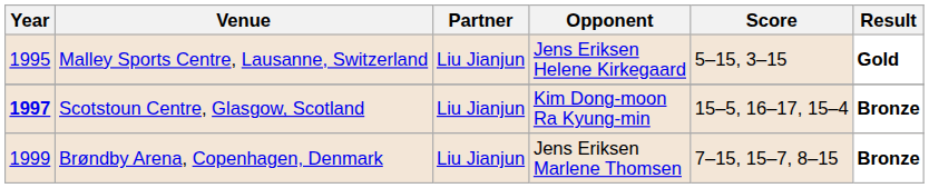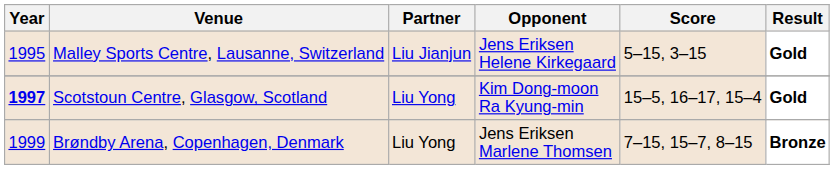 <table class="sortable wikitable" style="font-size: 90%;">
 <tr>
 <th>Year</th>
 <th>Venue</th>
 <th>Partner</th>
 <th>Opponent</th>
 <th>Score</th>
 <th>Result</th>
 </tr>
 <tr style="background:#F3E6D7">
 <td align="center"><a href='#'>1995</a></td>
 <td align="left"><a href='#'>Malley Sports Centre</a>, <a href='#'>Lausanne, Switzerland</a></td>
 <td align="left"> <a href='#'>Liu Jianjun</a></td>
 <td align="left"> <a href='#'>Jens Eriksen</a> <br>  <a href='#'>Helene Kirkegaard</a></td>
 <td align="left">5–15, 3–15</td>
 <td style="text-align:left; background:white"> <strong>Gold</strong></td>
 </tr>
 <tr>
 </tr>
 <tr style="background:#F3E6D7">
 <td align="center"><strong><a href='#'>1997</a></strong></td>
 <td align="left"><a href='#'>Scotstoun Centre</a>, <a href='#'>Glasgow, Scotland</a></td>
-<td align="left"> <a href='#'>Liu Jianjun</a></td>
+<td align="left"> <a href='#'>Liu Yong</a></td>
 <td align="left"> <a href='#'>Kim Dong-moon</a> <br>  <a href='#'>Ra Kyung-min</a></td>
 <td align="left">15–5, 16–17, 15–4</td>
-<td style="text-align:left; background:white"> <strong>Bronze</strong></td>
+<td style="text-align:left; background:white"> <strong>Gold</strong></td>
 </tr>
 <tr>
 </tr>
 <tr style="background:#F3E6D7">
 <td align="center"><a href='#'>1999</a></td>
 <td align="left"><a href='#'>Brøndby Arena</a>, <a href='#'>Copenhagen, Denmark</a></td>
-<td align="left"> <a href='#'>Liu Jianjun</a></td>
+<td align="left"> Liu Yong</td>
 <td align="left"> Jens Eriksen <br>  <a href='#'>Marlene Thomsen</a></td>
 <td align="left">7–15, 15–7, 8–15</td>
 <td style="text-align:left; background:white"> <strong>Bronze</strong></td>
 </tr>
 </table>
